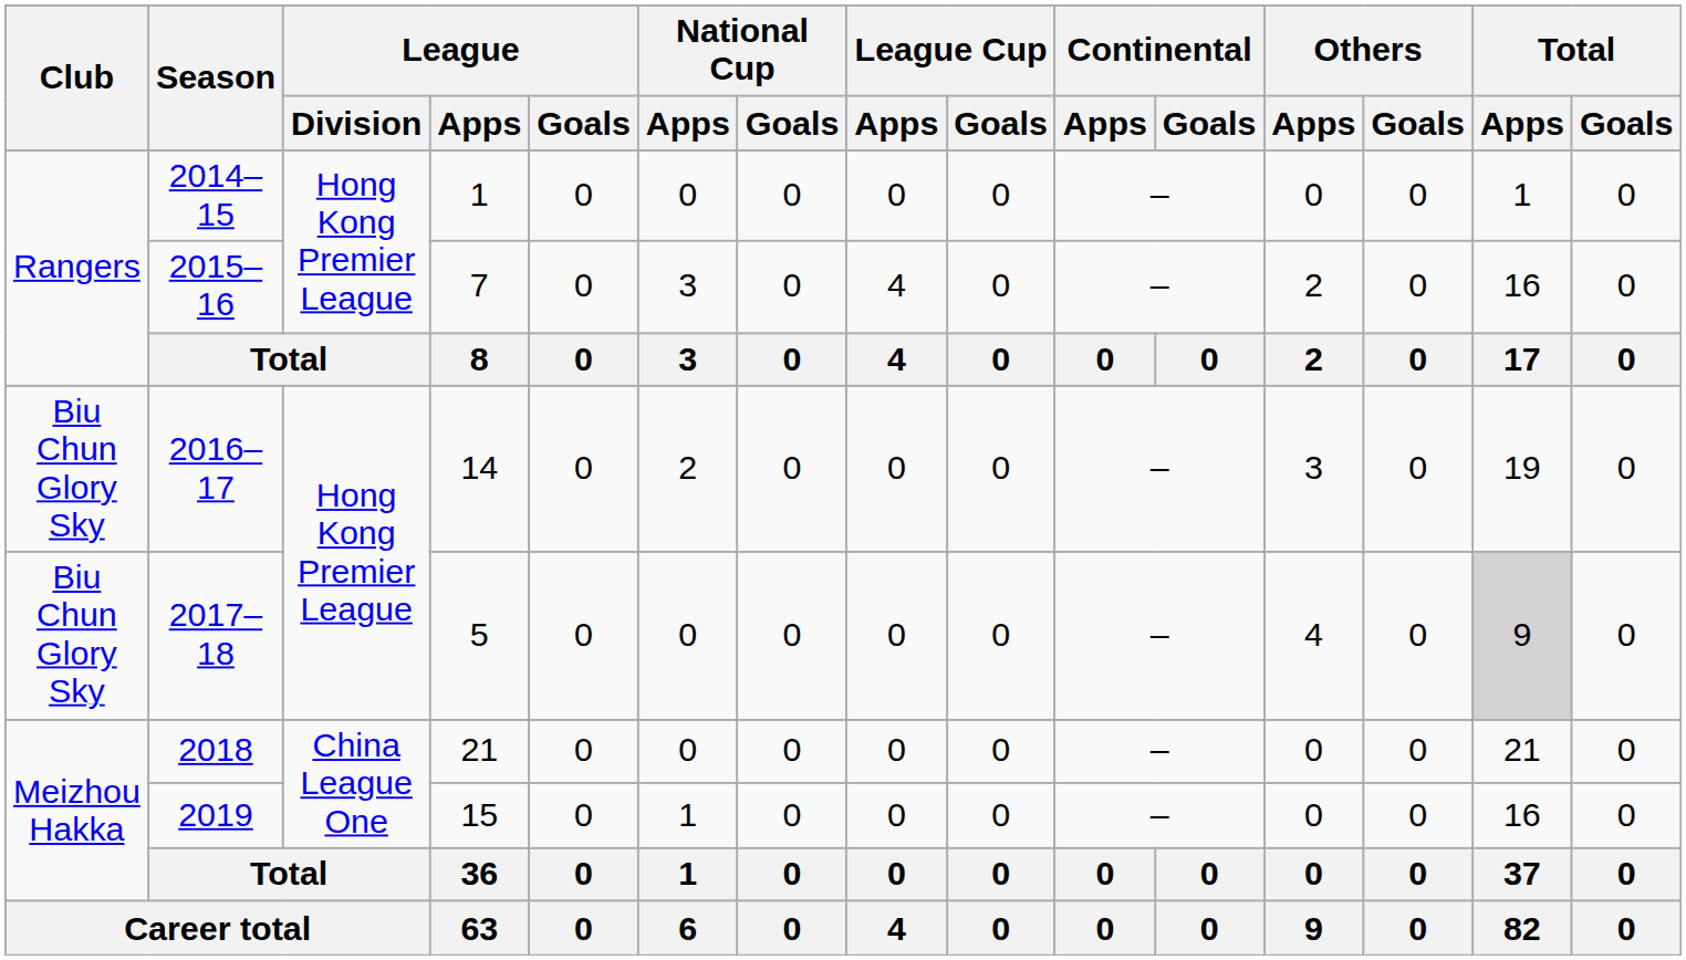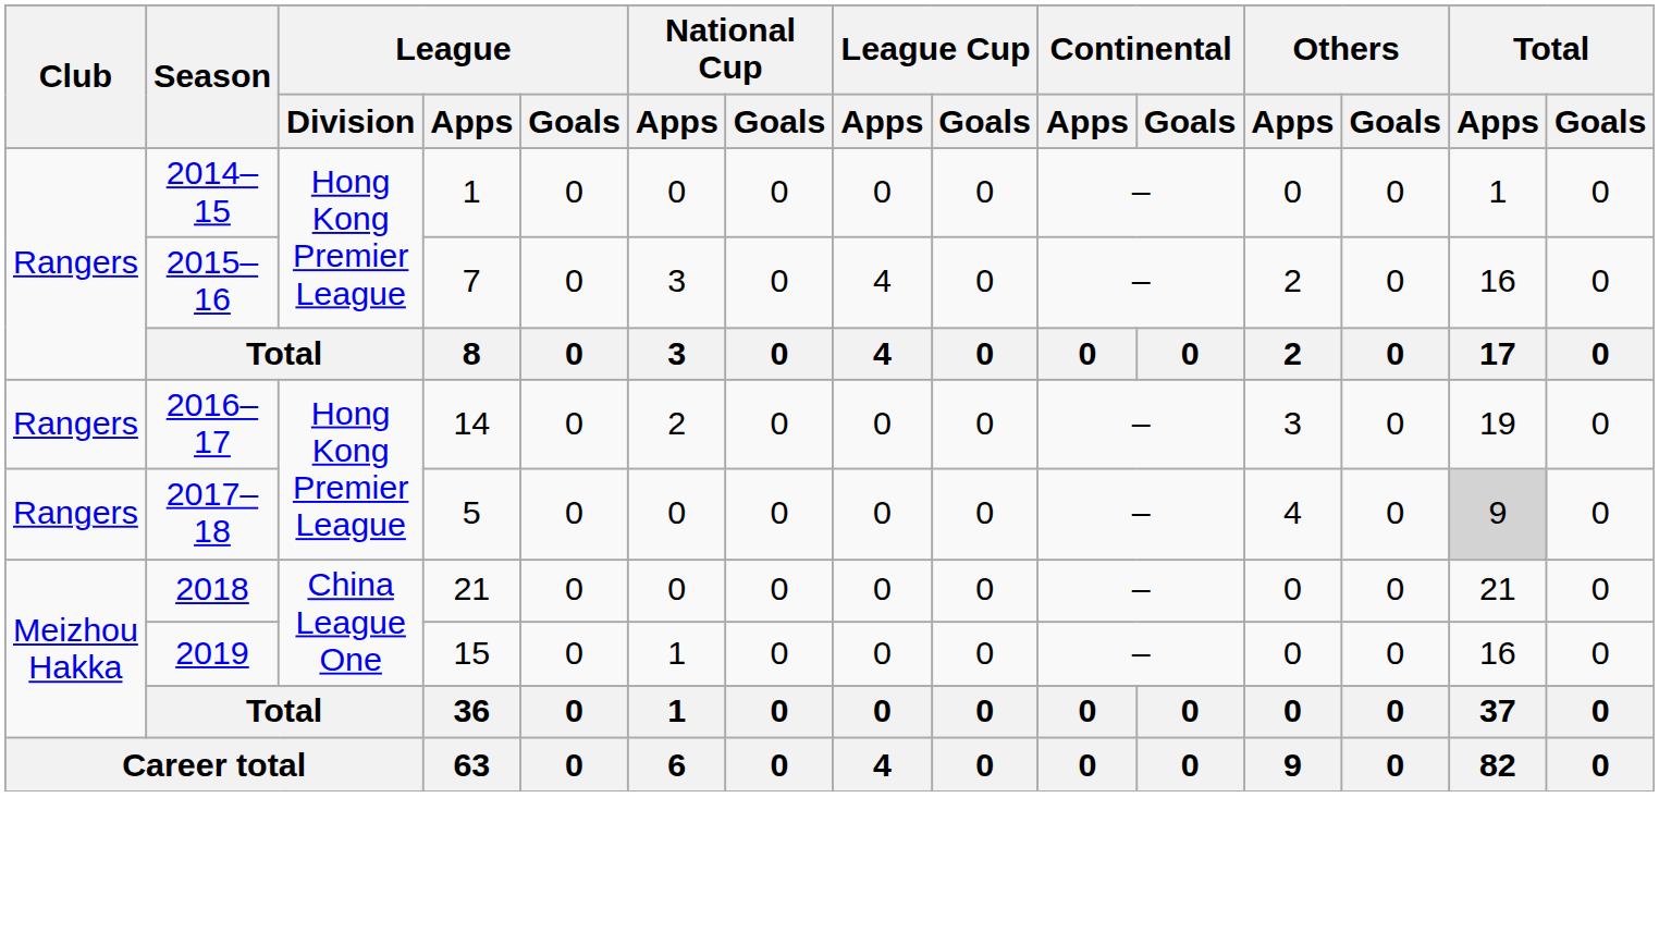 <table class="wikitable" style="text-align: center">
 <tr>
 <th rowspan="2">Club</th>
 <th rowspan="2">Season</th>
 <th colspan="3">League</th>
 <th colspan="2">National Cup</th>
 <th colspan="2">League Cup</th>
 <th colspan="2">Continental</th>
 <th colspan="2">Others</th>
 <th colspan="2">Total</th>
 </tr>
 <tr>
 <th>Division</th>
 <th>Apps</th>
 <th>Goals</th>
 <th>Apps</th>
 <th>Goals</th>
 <th>Apps</th>
 <th>Goals</th>
 <th>Apps</th>
 <th>Goals</th>
 <th>Apps</th>
 <th>Goals</th>
 <th>Apps</th>
 <th>Goals</th>
 </tr>
 <tr>
 <td rowspan="3"><a href='#'>Rangers</a></td>
 <td><a href='#'>2014–15</a></td>
 <td rowspan="2"><a href='#'>Hong Kong Premier League</a></td>
 <td>1</td>
 <td>0</td>
 <td>0</td>
 <td>0</td>
 <td>0</td>
 <td>0</td>
 <td colspan="2">–</td>
 <td>0</td>
 <td>0</td>
 <td>1</td>
 <td>0</td>
 </tr>
 <tr>
 <td><a href='#'>2015–16</a></td>
 <td>7</td>
 <td>0</td>
 <td>3</td>
 <td>0</td>
 <td>4</td>
 <td>0</td>
 <td colspan="2">–</td>
 <td>2</td>
 <td>0</td>
 <td>16</td>
 <td>0</td>
 </tr>
 <tr>
 <th colspan="2"><strong>Total</strong></th>
 <th>8</th>
 <th>0</th>
 <th>3</th>
 <th>0</th>
 <th>4</th>
 <th>0</th>
 <th>0</th>
 <th>0</th>
 <th>2</th>
 <th>0</th>
 <th>17</th>
 <th>0</th>
 </tr>
 <tr>
-<td><a href='#'>Biu Chun Glory Sky</a></td>
+<td><a href='#'>Rangers</a></td>
 <td><a href='#'>2016–17</a></td>
 <td rowspan=2><a href='#'>Hong Kong Premier League</a></td>
 <td>14</td>
 <td>0</td>
 <td>2</td>
 <td>0</td>
 <td>0</td>
 <td>0</td>
 <td colspan="2">–</td>
 <td>3</td>
 <td>0</td>
 <td>19</td>
 <td>0</td>
 </tr>
 <tr>
-<td><a href='#'>Biu Chun Glory Sky</a></td>
+<td><a href='#'>Rangers</a></td>
 <td><a href='#'>2017–18</a></td>
 <td>5</td>
 <td>0</td>
 <td>0</td>
 <td>0</td>
 <td>0</td>
 <td>0</td>
 <td colspan="2">–</td>
 <td>4</td>
 <td>0</td>
 <td style="background: lightgrey;">9</td>
 <td>0</td>
 </tr>
 <tr>
 <td rowspan="3"><a href='#'>Meizhou Hakka</a></td>
 <td><a href='#'>2018</a></td>
 <td rowspan="2"><a href='#'>China League One</a></td>
 <td>21</td>
 <td>0</td>
 <td>0</td>
 <td>0</td>
 <td>0</td>
 <td>0</td>
 <td colspan="2">–</td>
 <td>0</td>
 <td>0</td>
 <td>21</td>
 <td>0</td>
 </tr>
 <tr>
 <td><a href='#'>2019</a></td>
 <td>15</td>
 <td>0</td>
 <td>1</td>
 <td>0</td>
 <td>0</td>
 <td>0</td>
 <td colspan="2">–</td>
 <td>0</td>
 <td>0</td>
 <td>16</td>
 <td>0</td>
 </tr>
 <tr>
 <th colspan="2"><strong>Total</strong></th>
 <th>36</th>
 <th>0</th>
 <th>1</th>
 <th>0</th>
 <th>0</th>
 <th>0</th>
 <th>0</th>
 <th>0</th>
 <th>0</th>
 <th>0</th>
 <th>37</th>
 <th>0</th>
 </tr>
 <tr>
 <th colspan=3>Career total</th>
 <th>63</th>
 <th>0</th>
 <th>6</th>
 <th>0</th>
 <th>4</th>
 <th>0</th>
 <th>0</th>
 <th>0</th>
 <th>9</th>
 <th>0</th>
 <th>82</th>
 <th>0</th>
 </tr>
 </table>
